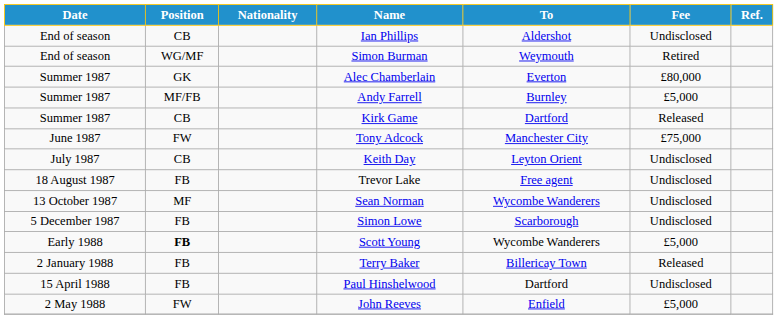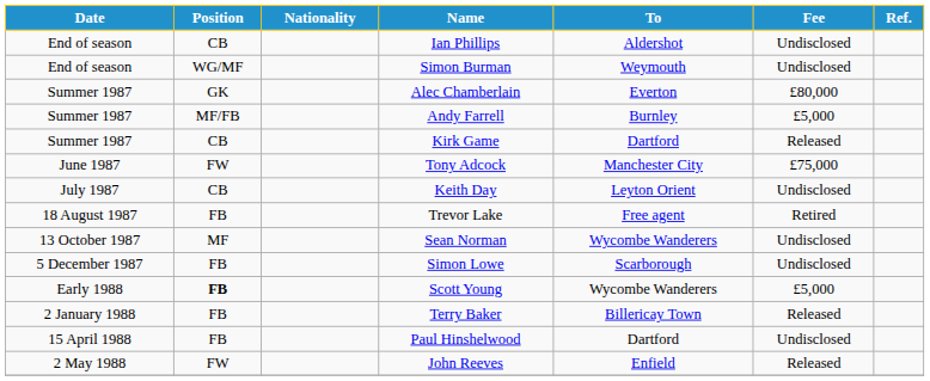 <table class="wikitable" style="text-align:center; font-size:90%; width:100%;">
 <tr>
 <th style="background:#2191CC; color:white; border:1px solid #F7C408; text-align:center;">Date</th>
 <th style="background:#2191CC; color:white; border:1px solid #F7C408; text-align:center;">Position</th>
 <th style="background:#2191CC; color:white; border:1px solid #F7C408; text-align:center;">Nationality</th>
 <th style="background:#2191CC; color:white; border:1px solid #F7C408; text-align:center;">Name</th>
 <th style="background:#2191CC; color:white; border:1px solid #F7C408; text-align:center;">To</th>
 <th style="background:#2191CC; color:white; border:1px solid #F7C408; text-align:center;">Fee</th>
 <th style="background:#2191CC; color:white; border:1px solid #F7C408; text-align:center;">Ref.</th>
 </tr>
 <tr>
 <td>End of season</td>
 <td>CB</td>
 <td></td>
 <td><a href='#'>Ian Phillips</a></td>
 <td> <a href='#'>Aldershot</a></td>
 <td>Undisclosed</td>
 <td></td>
 </tr>
 <tr>
 <td>End of season</td>
 <td>WG/MF</td>
 <td></td>
 <td><a href='#'>Simon Burman</a></td>
 <td> <a href='#'>Weymouth</a></td>
-<td>Retired</td>
+<td>Undisclosed</td>
 <td></td>
 </tr>
 <tr>
 <td>Summer 1987</td>
 <td>GK</td>
 <td></td>
 <td><a href='#'>Alec Chamberlain</a></td>
 <td> <a href='#'>Everton</a></td>
 <td>£80,000</td>
 <td></td>
 </tr>
 <tr>
 <td>Summer 1987</td>
 <td>MF/FB</td>
 <td></td>
 <td><a href='#'>Andy Farrell</a></td>
 <td> <a href='#'>Burnley</a></td>
 <td>£5,000</td>
 <td></td>
 </tr>
 <tr>
 <td>Summer 1987</td>
 <td>CB</td>
 <td></td>
 <td><a href='#'>Kirk Game</a></td>
 <td> <a href='#'>Dartford</a></td>
 <td>Released</td>
 <td></td>
 </tr>
 <tr>
 <td>June 1987</td>
 <td>FW</td>
 <td></td>
 <td><a href='#'>Tony Adcock</a></td>
 <td> <a href='#'>Manchester City</a></td>
 <td>£75,000</td>
 <td></td>
 </tr>
 <tr>
 <td>July 1987</td>
 <td>CB</td>
 <td></td>
 <td><a href='#'>Keith Day</a></td>
 <td> <a href='#'>Leyton Orient</a></td>
 <td>Undisclosed</td>
 <td></td>
 </tr>
 <tr>
 <td>18 August 1987</td>
 <td>FB</td>
 <td></td>
 <td>Trevor Lake</td>
 <td><a href='#'>Free agent</a></td>
-<td>Undisclosed</td>
+<td>Retired</td>
 <td></td>
 </tr>
 <tr>
 <td>13 October 1987</td>
 <td>MF</td>
 <td></td>
 <td><a href='#'>Sean Norman</a></td>
 <td> <a href='#'>Wycombe Wanderers</a></td>
 <td>Undisclosed</td>
 <td></td>
 </tr>
 <tr>
 <td>5 December 1987</td>
 <td>FB</td>
 <td></td>
 <td><a href='#'>Simon Lowe</a></td>
 <td> <a href='#'>Scarborough</a></td>
 <td>Undisclosed</td>
 <td></td>
 </tr>
 <tr>
 <td>Early 1988</td>
 <td><strong>FB</strong></td>
 <td></td>
 <td><a href='#'>Scott Young</a></td>
 <td> Wycombe Wanderers</td>
 <td>£5,000</td>
 <td></td>
 </tr>
 <tr>
 <td>2 January 1988</td>
 <td>FB</td>
 <td></td>
 <td><a href='#'>Terry Baker</a></td>
 <td> <a href='#'>Billericay Town</a></td>
 <td>Released</td>
 <td></td>
 </tr>
 <tr>
 <td>15 April 1988</td>
 <td>FB</td>
 <td></td>
 <td><a href='#'>Paul Hinshelwood</a></td>
 <td> Dartford</td>
 <td>Undisclosed</td>
 <td></td>
 </tr>
 <tr>
 <td>2 May 1988</td>
 <td>FW</td>
 <td></td>
 <td><a href='#'>John Reeves</a></td>
 <td> <a href='#'>Enfield</a></td>
-<td>£5,000</td>
+<td>Released</td>
 <td></td>
 </tr>
 <tr>
 </tr>
 </table>
